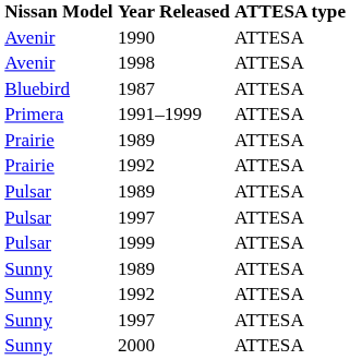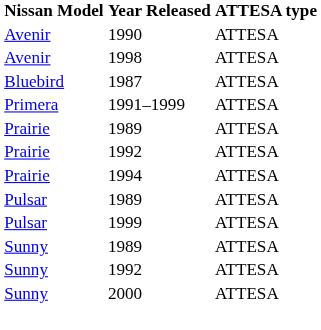 <table class=sortable>
 <tr>
 <th>Nissan Model</th>
 <th>Year Released</th>
 <th>ATTESA type</th>
 </tr>
 <tr>
 <td><a href='#'>Avenir</a></td>
 <td>1990</td>
 <td>ATTESA</td>
 </tr>
 <tr>
 <td><a href='#'>Avenir</a></td>
 <td>1998</td>
 <td>ATTESA</td>
 </tr>
 <tr>
 <td><a href='#'>Bluebird</a></td>
 <td>1987</td>
 <td>ATTESA</td>
 </tr>
 <tr>
 <td><a href='#'>Primera</a></td>
 <td>1991–1999</td>
 <td>ATTESA</td>
 </tr>
 <tr>
 <td><a href='#'>Prairie</a></td>
 <td>1989</td>
 <td>ATTESA</td>
 </tr>
 <tr>
 <td><a href='#'>Prairie</a></td>
 <td>1992</td>
 <td>ATTESA</td>
 </tr>
 <tr>
-<td><a href='#'>Pulsar</a></td>
-<td>1989</td>
+<td><a href='#'>Prairie</a></td>
+<td>1994</td>
 <td>ATTESA</td>
 </tr>
 <tr>
 <td><a href='#'>Pulsar</a></td>
-<td>1997</td>
+<td>1989</td>
 <td>ATTESA</td>
 </tr>
 <tr>
 <td><a href='#'>Pulsar</a></td>
 <td>1999</td>
 <td>ATTESA</td>
 </tr>
 <tr>
 <td><a href='#'>Sunny</a></td>
 <td>1989</td>
 <td>ATTESA</td>
 </tr>
 <tr>
 <td><a href='#'>Sunny</a></td>
 <td>1992</td>
 <td>ATTESA</td>
 </tr>
 <tr>
 <td><a href='#'>Sunny</a></td>
-<td>1997</td>
-<td>ATTESA</td>
-</tr>
-<tr>
-<td><a href='#'>Sunny</a></td>
 <td>2000</td>
 <td>ATTESA</td>
 </tr>
 <tr>
 </tr>
 </table>
